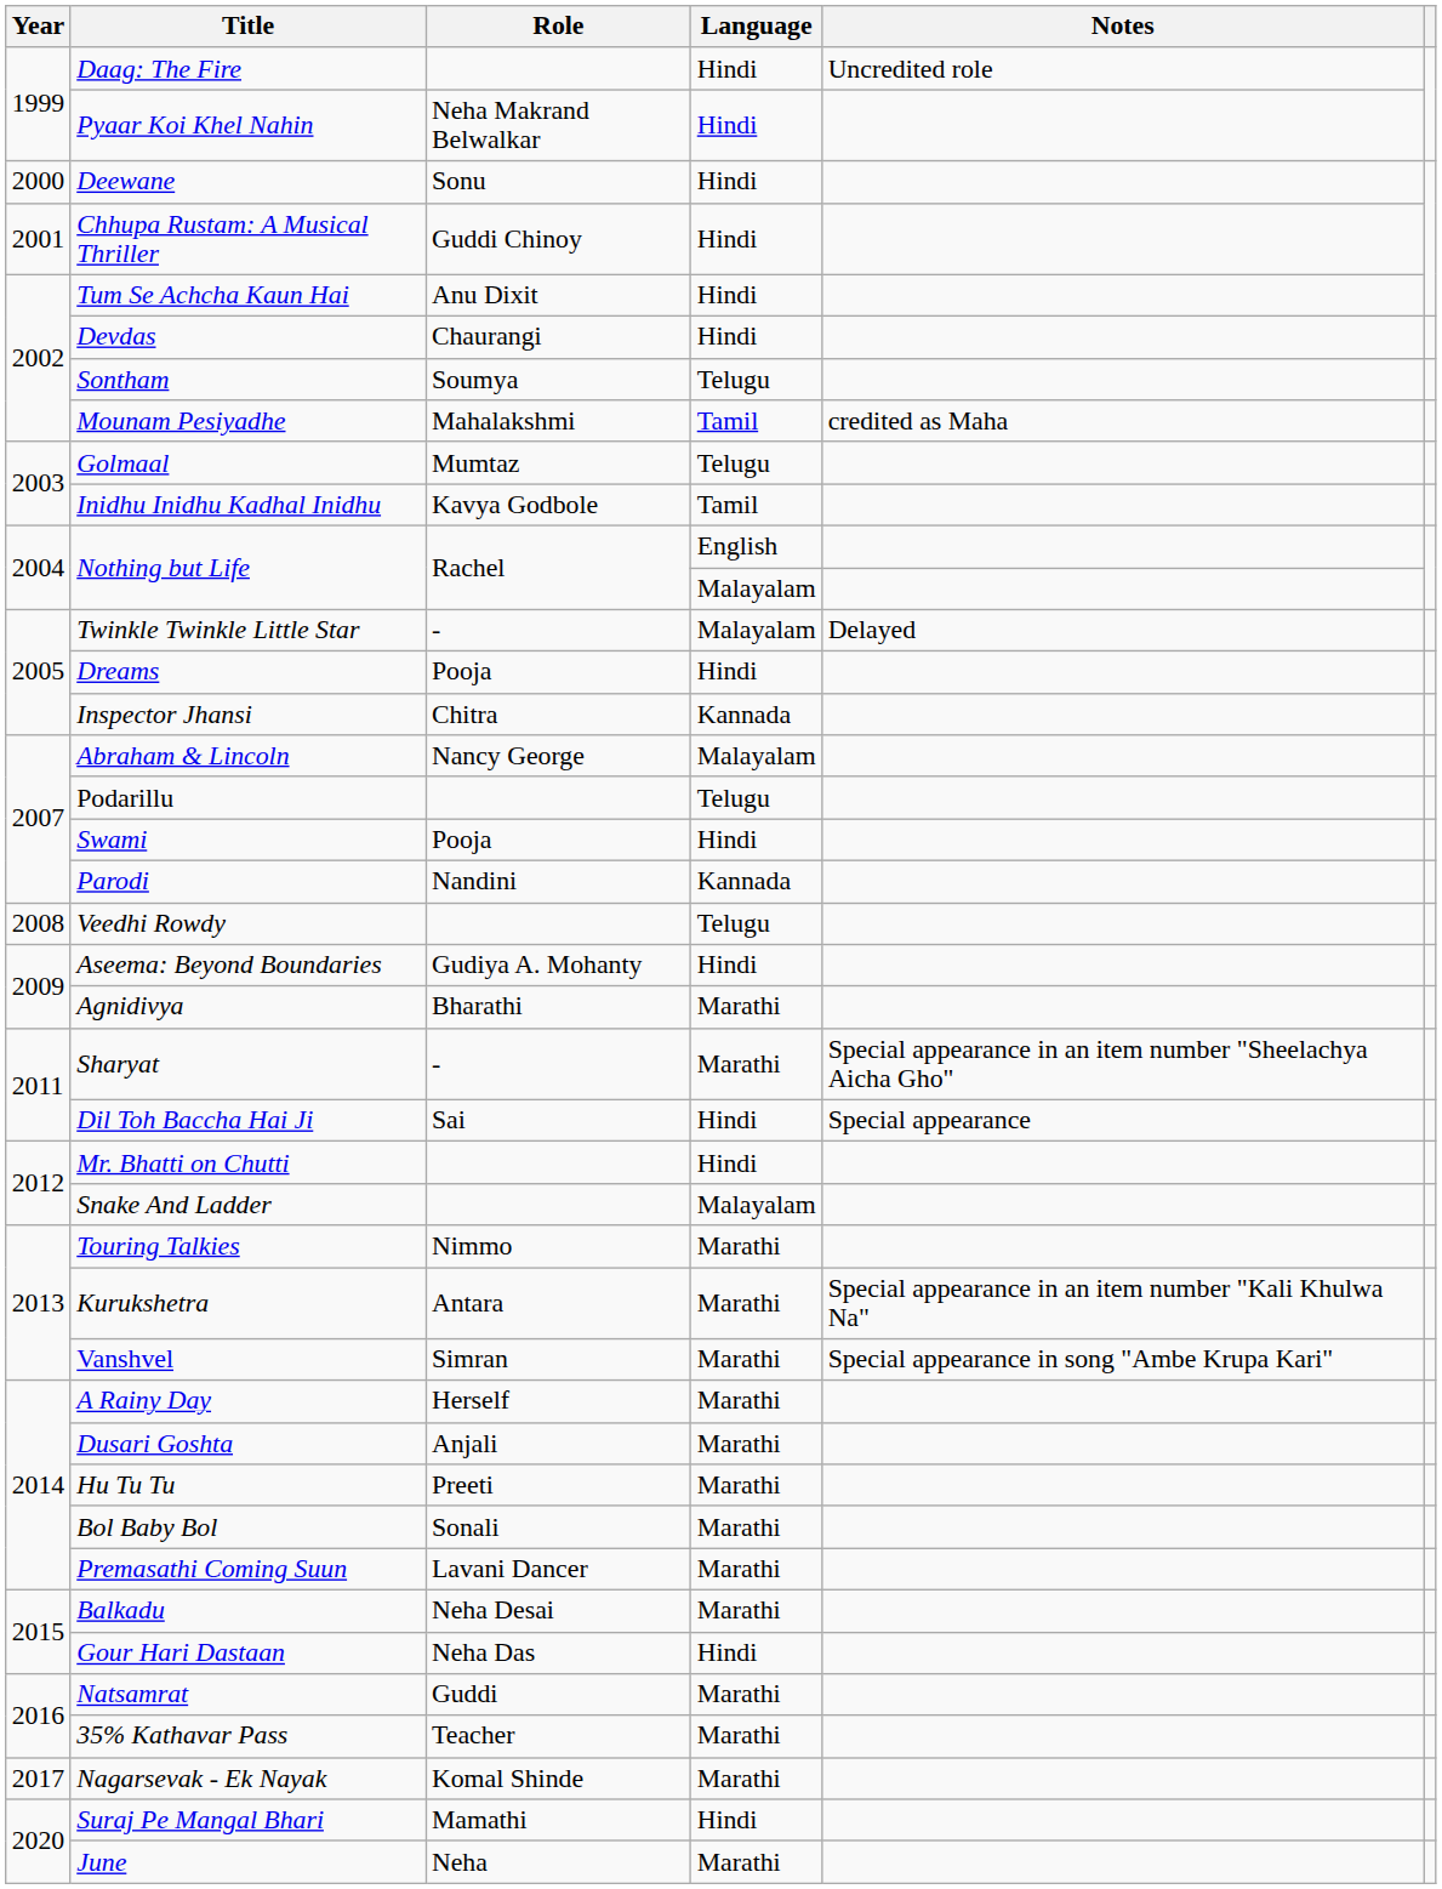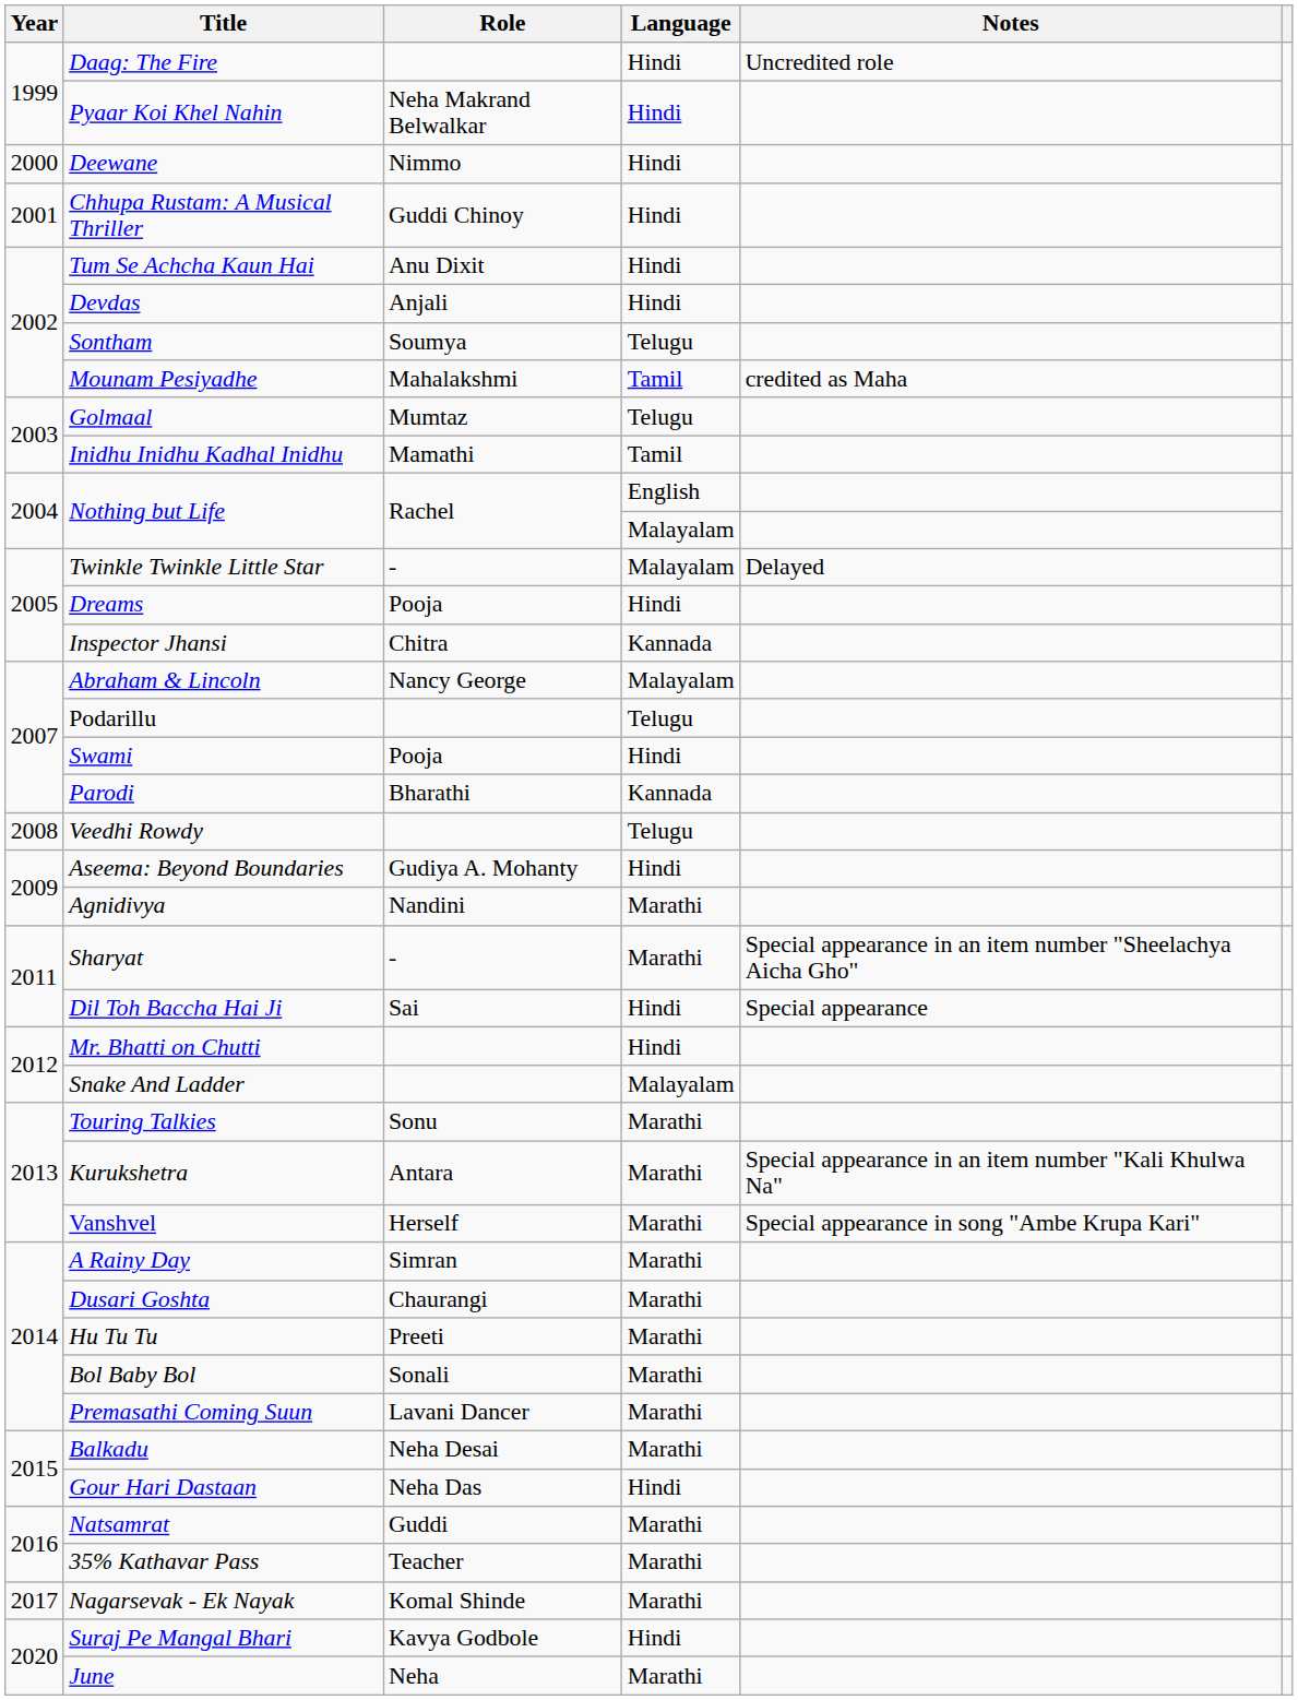 <table class="wikitable sortable">
 <tr>
 <th scope="col">Year</th>
 <th scope="col">Title</th>
 <th scope="col">Role</th>
 <th>Language</th>
 <th scope="col" class="unsortable">Notes</th>
 <th scope="col" class="unsortable"></th>
 </tr>
 <tr>
 <td rowspan="2">1999</td>
 <td><em><a href='#'>Daag: The Fire</a></em></td>
 <td></td>
 <td>Hindi</td>
 <td>Uncredited role</td>
 <td rowspan="2"></td>
 </tr>
 <tr>
 <td><em><a href='#'>Pyaar Koi Khel Nahin</a></em></td>
 <td>Neha Makrand Belwalkar</td>
 <td><a href='#'>Hindi</a></td>
 <td></td>
 </tr>
 <tr>
 <td>2000</td>
 <td><em><a href='#'>Deewane</a></em></td>
-<td>Sonu</td>
+<td>Nimmo</td>
 <td>Hindi</td>
 <td></td>
 <td rowspan="3"></td>
 </tr>
 <tr>
 <td>2001</td>
 <td><em><a href='#'>Chhupa Rustam: A Musical Thriller</a></em></td>
 <td>Guddi Chinoy</td>
 <td>Hindi</td>
 <td></td>
 </tr>
 <tr>
 <td rowspan="4">2002</td>
 <td><em><a href='#'>Tum Se Achcha Kaun Hai</a></em></td>
 <td>Anu Dixit</td>
 <td>Hindi</td>
 <td></td>
 </tr>
 <tr>
 <td><em><a href='#'>Devdas</a></em></td>
-<td>Chaurangi</td>
+<td>Anjali</td>
 <td>Hindi</td>
 <td></td>
 <td></td>
 </tr>
 <tr>
 <td><em><a href='#'>Sontham</a></em></td>
 <td>Soumya</td>
 <td>Telugu</td>
 <td></td>
 <td></td>
 </tr>
 <tr>
 <td><em><a href='#'>Mounam Pesiyadhe</a></em></td>
 <td>Mahalakshmi</td>
 <td><a href='#'>Tamil</a></td>
 <td>credited as Maha</td>
 <td></td>
 </tr>
 <tr>
 <td rowspan="2">2003</td>
 <td><em><a href='#'>Golmaal</a></em></td>
 <td>Mumtaz</td>
 <td>Telugu</td>
 <td></td>
 <td></td>
 </tr>
 <tr>
 <td><em><a href='#'>Inidhu Inidhu Kadhal Inidhu</a></em></td>
-<td>Kavya Godbole</td>
+<td>Mamathi</td>
 <td>Tamil</td>
 <td></td>
 <td></td>
 </tr>
 <tr>
 <td rowspan="2">2004</td>
 <td rowspan="2"><em><a href='#'>Nothing but Life</a></em></td>
 <td rowspan="2">Rachel</td>
 <td>English</td>
 <td></td>
 <td rowspan="2"></td>
 </tr>
 <tr>
 <td>Malayalam</td>
 <td></td>
 </tr>
 <tr>
 <td rowspan="3">2005</td>
 <td><em>Twinkle Twinkle Little Star</em></td>
 <td>-</td>
 <td>Malayalam</td>
 <td>Delayed</td>
 <td></td>
 </tr>
 <tr>
 <td><em><a href='#'>Dreams</a></em></td>
 <td>Pooja</td>
 <td>Hindi</td>
 <td></td>
 <td></td>
 </tr>
 <tr>
 <td><em>Inspector Jhansi</em></td>
 <td>Chitra</td>
 <td>Kannada</td>
 <td></td>
 <td></td>
 </tr>
 <tr>
 <td rowspan="4">2007</td>
 <td><em><a href='#'>Abraham & Lincoln</a></em></td>
 <td>Nancy George</td>
 <td>Malayalam</td>
 <td></td>
 <td></td>
 </tr>
 <tr>
 <td>Podarillu</td>
 <td></td>
 <td>Telugu</td>
 <td></td>
 <td></td>
 </tr>
 <tr>
 <td><em><a href='#'>Swami</a></em></td>
 <td>Pooja</td>
 <td>Hindi</td>
 <td></td>
 <td></td>
 </tr>
 <tr>
 <td><em><a href='#'>Parodi</a></em></td>
-<td>Nandini</td>
+<td>Bharathi</td>
 <td>Kannada</td>
 <td></td>
 <td></td>
 </tr>
 <tr>
 <td>2008</td>
 <td><em>Veedhi Rowdy</em></td>
 <td></td>
 <td>Telugu</td>
 <td></td>
 <td></td>
 </tr>
 <tr>
 <td rowspan="2">2009</td>
 <td><em>Aseema: Beyond Boundaries</em></td>
 <td>Gudiya A. Mohanty</td>
 <td>Hindi</td>
 <td></td>
 <td></td>
 </tr>
 <tr>
 <td><em>Agnidivya</em></td>
-<td>Bharathi</td>
+<td>Nandini</td>
 <td>Marathi</td>
 <td></td>
 <td></td>
 </tr>
 <tr>
 <td rowspan="2">2011</td>
 <td><em>Sharyat</em></td>
 <td>-</td>
 <td>Marathi</td>
 <td>Special appearance in an item number "Sheelachya Aicha Gho"</td>
 <td></td>
 </tr>
 <tr>
 <td><em><a href='#'>Dil Toh Baccha Hai Ji</a></em></td>
 <td>Sai</td>
 <td>Hindi</td>
 <td>Special appearance</td>
 <td></td>
 </tr>
 <tr>
 <td rowspan="2">2012</td>
 <td><em><a href='#'>Mr. Bhatti on Chutti</a></em></td>
 <td></td>
 <td>Hindi</td>
 <td></td>
 <td></td>
 </tr>
 <tr>
 <td><em>Snake And Ladder</em></td>
 <td></td>
 <td>Malayalam</td>
 <td></td>
 <td></td>
 </tr>
 <tr>
 <td rowspan="3">2013</td>
 <td><em><a href='#'>Touring Talkies</a></em></td>
-<td>Nimmo</td>
+<td>Sonu</td>
 <td>Marathi</td>
 <td></td>
 <td></td>
 </tr>
 <tr>
 <td><em>Kurukshetra</em></td>
 <td>Antara</td>
 <td>Marathi</td>
 <td>Special appearance in an item number "Kali Khulwa Na"</td>
 <td></td>
 </tr>
 <tr>
 <td><a href='#'>Vanshvel</a></td>
-<td>Simran</td>
+<td>Herself</td>
 <td>Marathi</td>
 <td>Special appearance in song "Ambe Krupa Kari"</td>
 <td></td>
 </tr>
 <tr>
 <td rowspan="5">2014</td>
 <td><em><a href='#'>A Rainy Day</a></em></td>
-<td>Herself</td>
+<td>Simran</td>
 <td>Marathi</td>
 <td></td>
 <td></td>
 </tr>
 <tr>
 <td><em><a href='#'>Dusari Goshta</a></em></td>
-<td>Anjali</td>
+<td>Chaurangi</td>
 <td>Marathi</td>
 <td></td>
 <td></td>
 </tr>
 <tr>
 <td><em>Hu Tu Tu</em></td>
 <td>Preeti</td>
 <td>Marathi</td>
 <td></td>
 <td></td>
 </tr>
 <tr>
 <td><em>Bol Baby Bol</em></td>
 <td>Sonali</td>
 <td>Marathi</td>
 <td></td>
 <td></td>
 </tr>
 <tr>
 <td><em><a href='#'>Premasathi Coming Suun</a></em></td>
 <td>Lavani Dancer</td>
 <td>Marathi</td>
 <td></td>
 <td></td>
 </tr>
 <tr>
 <td rowspan="2">2015</td>
 <td><em><a href='#'>Balkadu</a></em></td>
 <td>Neha Desai</td>
 <td>Marathi</td>
 <td></td>
 <td></td>
 </tr>
 <tr>
 <td><em><a href='#'>Gour Hari Dastaan</a></em></td>
 <td>Neha Das</td>
 <td>Hindi</td>
 <td></td>
 <td></td>
 </tr>
 <tr>
 <td rowspan="2">2016</td>
 <td><em><a href='#'>Natsamrat</a></em></td>
 <td>Guddi</td>
 <td>Marathi</td>
 <td></td>
 <td></td>
 </tr>
 <tr>
 <td><em>35% Kathavar Pass</em></td>
 <td>Teacher</td>
 <td>Marathi</td>
 <td></td>
 <td></td>
 </tr>
 <tr>
 <td>2017</td>
 <td><em>Nagarsevak - Ek Nayak</em></td>
 <td>Komal Shinde</td>
 <td>Marathi</td>
 <td></td>
 <td></td>
 </tr>
 <tr>
 <td rowspan="2">2020</td>
 <td><em><a href='#'>Suraj Pe Mangal Bhari</a></em></td>
-<td>Mamathi</td>
+<td>Kavya Godbole</td>
 <td>Hindi</td>
 <td></td>
 <td></td>
 </tr>
 <tr>
 <td><em><a href='#'>June</a></em></td>
 <td>Neha</td>
 <td>Marathi</td>
 <td></td>
 <td></td>
 </tr>
 </table>
